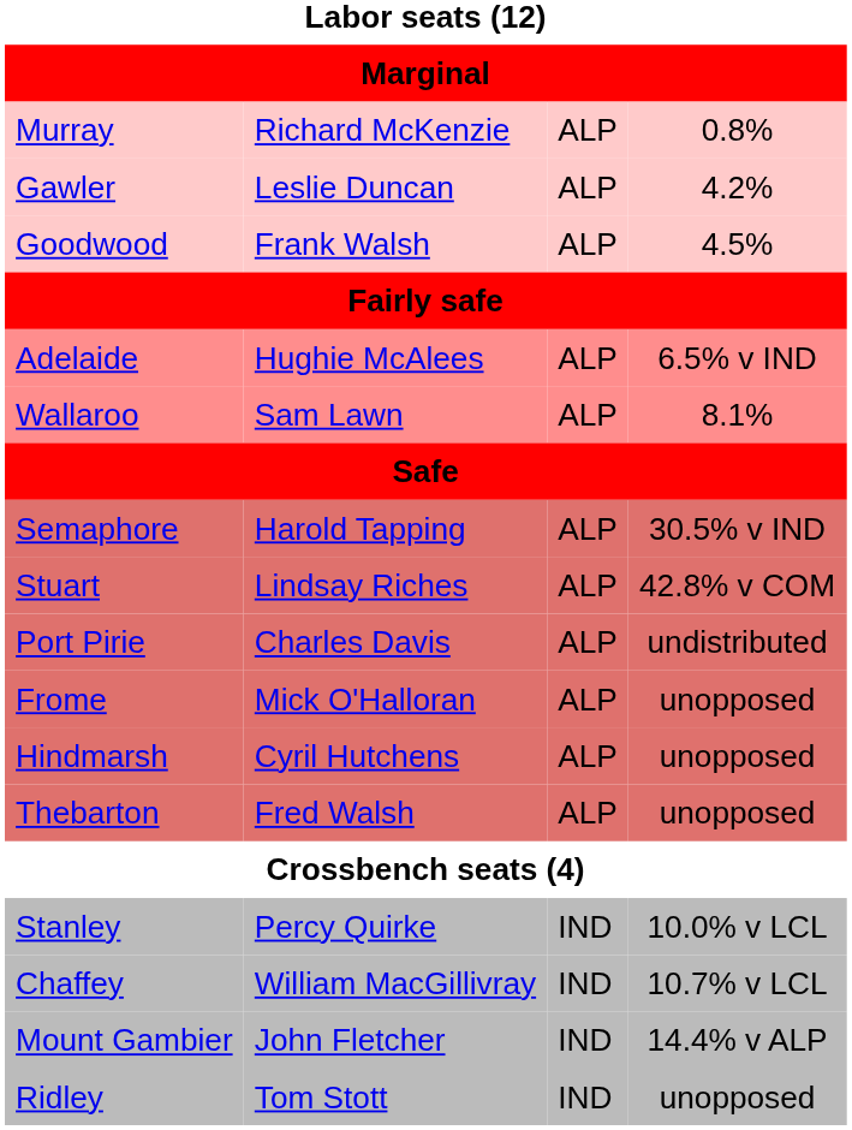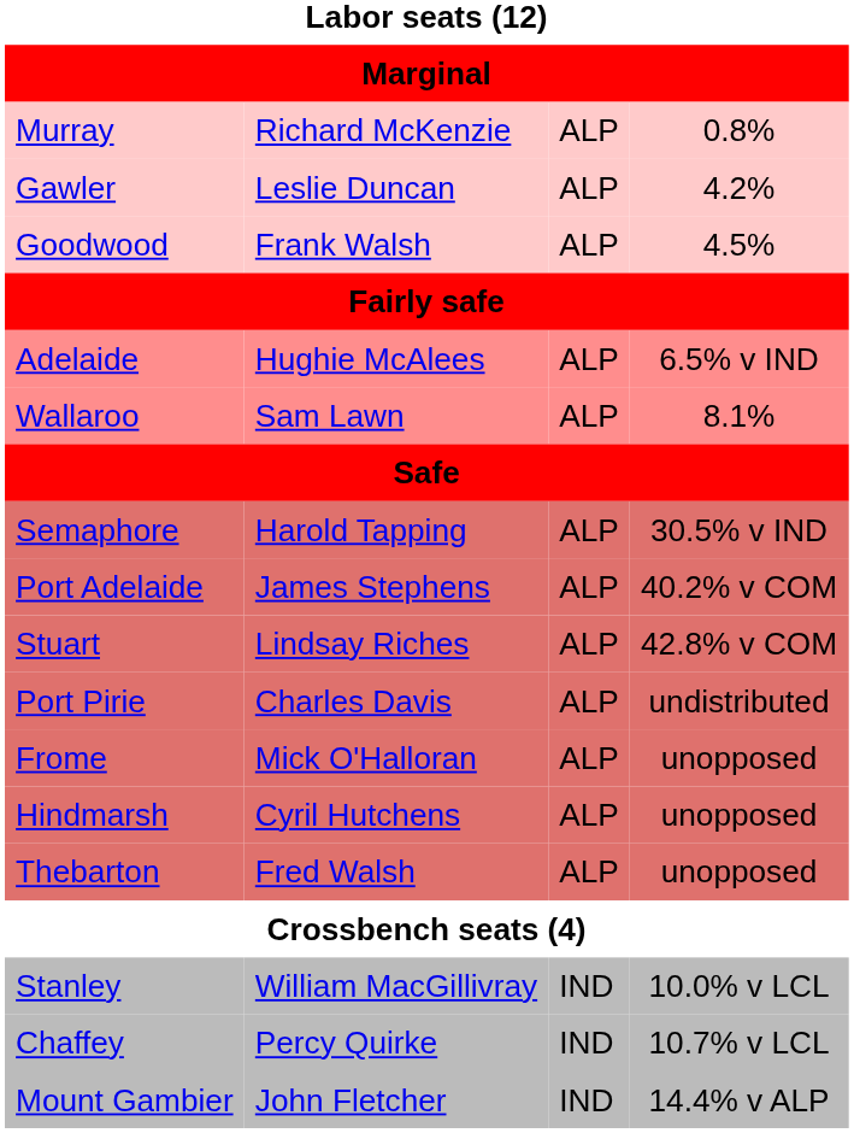 <table class="toccolours" cellpadding="5" cellspacing="0" style="float:left; margin-right:.5em; margin-top:.4em; font-size:90%;">
 <tr>
 <td COLSPAN=4 align="center"><strong>Labor seats (12)</strong></td>
 </tr>
 <tr>
 <td COLSPAN=4 align="center" bgcolor="red"><span><strong>Marginal</strong></span></td>
 </tr>
 <tr>
 <td align="left" bgcolor="FFCACA"><a href='#'>Murray</a></td>
 <td align="left" bgcolor="FFCACA"><a href='#'>Richard McKenzie</a></td>
 <td align="left" bgcolor="FFCACA">ALP</td>
 <td align="center" bgcolor="FFCACA">0.8%</td>
 </tr>
 <tr>
 <td align="left" bgcolor="FFCACA"><a href='#'>Gawler</a></td>
 <td align="left" bgcolor="FFCACA"><a href='#'>Leslie Duncan</a></td>
 <td align="left" bgcolor="FFCACA">ALP</td>
 <td align="center" bgcolor="FFCACA">4.2%</td>
 </tr>
 <tr>
 <td align="left" bgcolor="FFCACA"><a href='#'>Goodwood</a></td>
 <td align="left" bgcolor="FFCACA"><a href='#'>Frank Walsh</a></td>
 <td align="left" bgcolor="FFCACA">ALP</td>
 <td align="center" bgcolor="FFCACA">4.5%</td>
 </tr>
 <tr>
 <td COLSPAN=4 align="center" bgcolor="red"><span><strong>Fairly safe</strong></span></td>
 </tr>
 <tr>
 <td align="left" bgcolor="FF8D8D"><a href='#'>Adelaide</a></td>
 <td align="left" bgcolor="FF8D8D"><a href='#'>Hughie McAlees</a></td>
 <td align="left" bgcolor="FF8D8D">ALP</td>
 <td align="center" bgcolor="FF8D8D">6.5% v IND</td>
 </tr>
 <tr>
 <td align="left" bgcolor="FF8D8D"><a href='#'>Wallaroo</a></td>
 <td align="left" bgcolor="FF8D8D"><a href='#'>Sam Lawn</a></td>
 <td align="left" bgcolor="FF8D8D">ALP</td>
 <td align="center" bgcolor="FF8D8D">8.1%</td>
 </tr>
 <tr>
 <td COLSPAN=4 align="center" bgcolor="red"><span><strong>Safe</strong></span></td>
 </tr>
 <tr>
 <td align="left" bgcolor="DF716D"><a href='#'>Semaphore</a></td>
 <td align="left" bgcolor="DF716D"><a href='#'>Harold Tapping</a></td>
 <td align="left" bgcolor="DF716D">ALP</td>
 <td align="center" bgcolor="DF716D">30.5% v IND</td>
 </tr>
 <tr>
+<td align="left" bgcolor="DF716D"><a href='#'>Port Adelaide</a></td>
+<td align="left" bgcolor="DF716D"><a href='#'>James Stephens</a></td>
+<td align="left" bgcolor="DF716D">ALP</td>
+<td align="center" bgcolor="DF716D">40.2% v COM</td>
+</tr>
+<tr>
 <td align="left" bgcolor="DF716D"><a href='#'>Stuart</a></td>
 <td align="left" bgcolor="DF716D"><a href='#'>Lindsay Riches</a></td>
 <td align="left" bgcolor="DF716D">ALP</td>
 <td align="center" bgcolor="DF716D">42.8% v COM</td>
 </tr>
 <tr>
 <td align="left" bgcolor="DF716D"><a href='#'>Port Pirie</a></td>
 <td align="left" bgcolor="DF716D"><a href='#'>Charles Davis</a></td>
 <td align="left" bgcolor="DF716D">ALP</td>
 <td align="center" bgcolor="DF716D">undistributed</td>
 </tr>
 <tr>
 <td align="left" bgcolor="DF716D"><a href='#'>Frome</a></td>
 <td align="left" bgcolor="DF716D"><a href='#'>Mick O'Halloran</a></td>
 <td align="left" bgcolor="DF716D">ALP</td>
 <td align="center" bgcolor="DF716D">unopposed</td>
 </tr>
 <tr>
 <td align="left" bgcolor="DF716D"><a href='#'>Hindmarsh</a></td>
 <td align="left" bgcolor="DF716D"><a href='#'>Cyril Hutchens</a></td>
 <td align="left" bgcolor="DF716D">ALP</td>
 <td align="center" bgcolor="DF716D">unopposed</td>
 </tr>
 <tr>
 <td align="left" bgcolor="DF716D"><a href='#'>Thebarton</a></td>
 <td align="left" bgcolor="DF716D"><a href='#'>Fred Walsh</a></td>
 <td align="left" bgcolor="DF716D">ALP</td>
 <td align="center" bgcolor="DF716D">unopposed</td>
 </tr>
 <tr>
 <td COLSPAN=4 align="center"><strong>Crossbench seats (4)</strong></td>
 </tr>
 <tr>
 <td align="left" bgcolor="BBBBBB"><a href='#'>Stanley</a></td>
-<td align="left" bgcolor="BBBBBB"><a href='#'>Percy Quirke</a></td>
+<td align="left" bgcolor="BBBBBB"><a href='#'>William MacGillivray</a></td>
 <td align="left" bgcolor="BBBBBB">IND</td>
 <td align="center" bgcolor="BBBBBB">10.0% v LCL</td>
 </tr>
 <tr>
 <td align="left" bgcolor="BBBBBB"><a href='#'>Chaffey</a></td>
-<td align="left" bgcolor="BBBBBB"><a href='#'>William MacGillivray</a></td>
+<td align="left" bgcolor="BBBBBB"><a href='#'>Percy Quirke</a></td>
 <td align="left" bgcolor="BBBBBB">IND</td>
 <td align="center" bgcolor="BBBBBB">10.7% v LCL</td>
 </tr>
 <tr>
 <td align="left" bgcolor="BBBBBB"><a href='#'>Mount Gambier</a></td>
 <td align="left" bgcolor="BBBBBB"><a href='#'>John Fletcher</a></td>
 <td align="left" bgcolor="BBBBBB">IND</td>
 <td align="center" bgcolor="BBBBBB">14.4% v ALP</td>
 </tr>
 <tr>
-<td align="left" bgcolor="BBBBBB"><a href='#'>Ridley</a></td>
-<td align="left" bgcolor="BBBBBB"><a href='#'>Tom Stott</a></td>
-<td align="left" bgcolor="BBBBBB">IND</td>
-<td align="center" bgcolor="BBBBBB">unopposed</td>
-</tr>
-<tr>
 </tr>
 </table>
